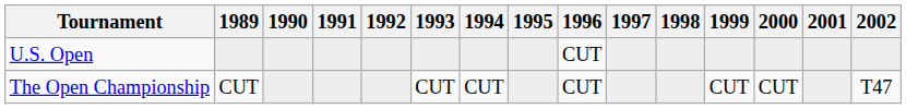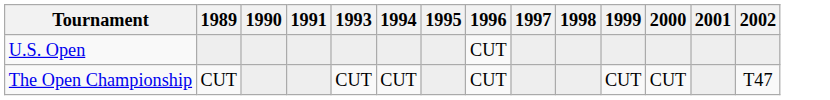 <table class="wikitable" style="font-size:95%;text-align:center;">
 <tr>
 <th>Tournament</th>
 <th>1989</th>
 <th>1990</th>
 <th>1991</th>
-<th>1992</th>
 <th>1993</th>
 <th>1994</th>
 <th>1995</th>
 <th>1996</th>
 <th>1997</th>
 <th>1998</th>
 <th>1999</th>
 <th>2000</th>
 <th>2001</th>
 <th>2002</th>
 </tr>
 <tr>
 <td align=left><a href='#'>U.S. Open</a></td>
 <td style="background:#eeeeee;"></td>
 <td style="background:#eeeeee;"></td>
 <td style="background:#eeeeee;"></td>
 <td style="background:#eeeeee;"></td>
 <td style="background:#eeeeee;"></td>
 <td style="background:#eeeeee;"></td>
-<td style="background:#eeeeee;"></td>
 <td>CUT</td>
 <td style="background:#eeeeee;"></td>
 <td style="background:#eeeeee;"></td>
 <td style="background:#eeeeee;"></td>
 <td style="background:#eeeeee;"></td>
 <td style="background:#eeeeee;"></td>
 <td style="background:#eeeeee;"></td>
 </tr>
 <tr>
 <td align=left><a href='#'>The Open Championship</a></td>
 <td>CUT</td>
-<td style="background:#eeeeee;"></td>
 <td style="background:#eeeeee;"></td>
 <td style="background:#eeeeee;"></td>
 <td>CUT</td>
 <td>CUT</td>
 <td style="background:#eeeeee;"></td>
 <td>CUT</td>
 <td style="background:#eeeeee;"></td>
 <td style="background:#eeeeee;"></td>
 <td>CUT</td>
 <td>CUT</td>
 <td style="background:#eeeeee;"></td>
 <td>T47</td>
 </tr>
 </table>
